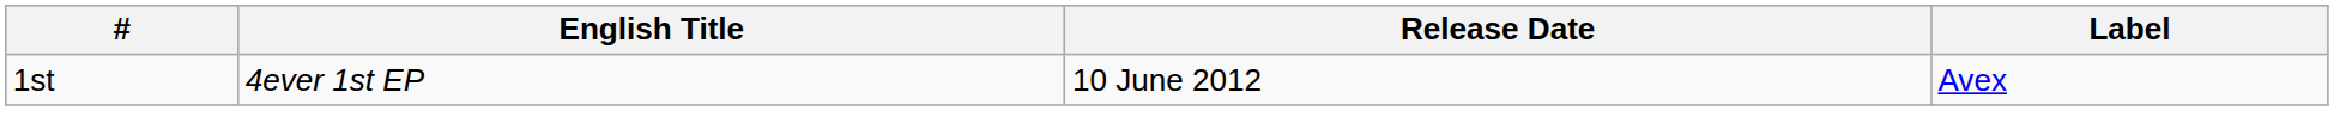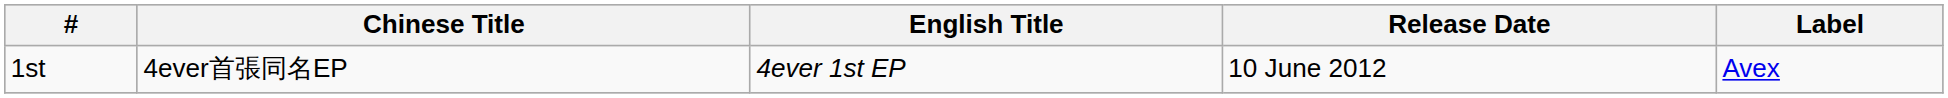 <table class="wikitable" width=60%>
 <tr>
 <th>#</th>
+<th>Chinese Title</th>
 <th>English Title</th>
 <th>Release Date</th>
 <th>Label</th>
 </tr>
 <tr>
 <td>1st</td>
+<td>4ever首張同名EP</td>
 <td><em>4ever 1st EP </em></td>
 <td>10 June 2012</td>
 <td><a href='#'>Avex</a></td>
 </tr>
 </table>
